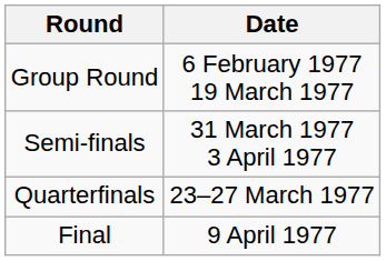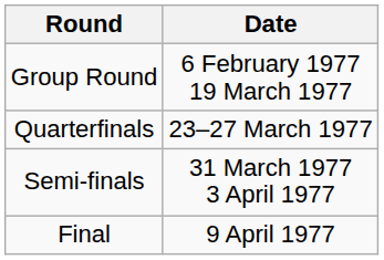 <table class="wikitable" style="text-align: center">
 <tr>
 <th>Round</th>
 <th>Date</th>
 </tr>
 <tr>
 <td>Group Round</td>
 <td>6 February 1977<br>19 March 1977</td>
 </tr>
 <tr>
+<td>Quarterfinals</td>
+<td>23–27 March 1977</td>
+</tr>
+<tr>
 <td>Semi-finals</td>
 <td>31 March 1977<br>3 April 1977</td>
-</tr>
-<tr>
-<td>Quarterfinals</td>
-<td>23–27 March 1977</td>
 </tr>
 <tr>
 <td>Final</td>
 <td>9 April  1977</td>
 </tr>
 </table>
